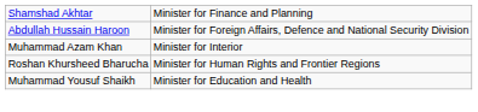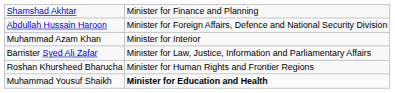 <table class="wikitable sortable floatcenter" style="font-size:85%; text-align:right; margin:0 0 1.5em 1.5em;">
 <tr>
 <td style="text-align:left;"><a href='#'>Shamshad Akhtar</a></td>
 <td style="text-align:left;">Minister for Finance and Planning</td>
 </tr>
 <tr>
 <td style="text-align:left;"><a href='#'>Abdullah Hussain Haroon</a></td>
 <td style="text-align:left;">Minister for Foreign Affairs, Defence and National Security Division</td>
 </tr>
 <tr>
 <td style="text-align:left;">Muhammad Azam Khan</td>
 <td style="text-align:left;">Minister for Interior</td>
 </tr>
 <tr>
+<td style="text-align:left;">Barrister <a href='#'>Syed Ali Zafar</a></td>
+<td style="text-align:left;">Minister for Law, Justice, Information and Parliamentary Affairs</td>
+</tr>
+<tr>
 <td style="text-align:left;">Roshan Khursheed Bharucha</td>
 <td style="text-align:left;">Minister for Human Rights and Frontier Regions</td>
 </tr>
 <tr>
 <td style="text-align:left;">Muhammad Yousuf Shaikh</td>
-<td style="text-align:left;">Minister for Education and Health</td>
+<td style="text-align:left;"><strong>Minister for Education and Health</strong></td>
 </tr>
 </table>
